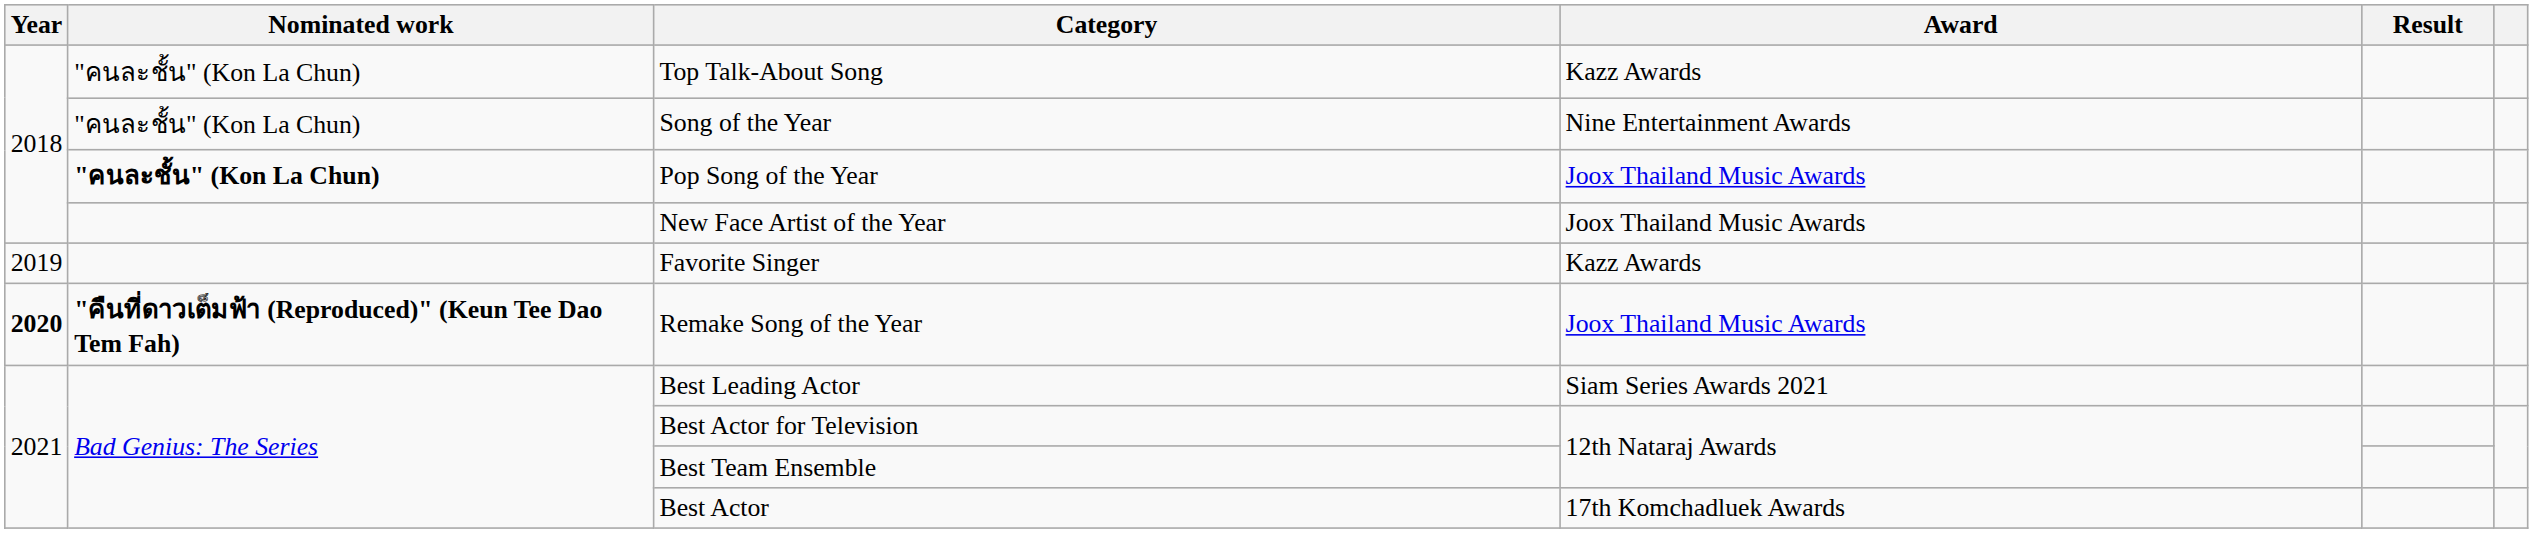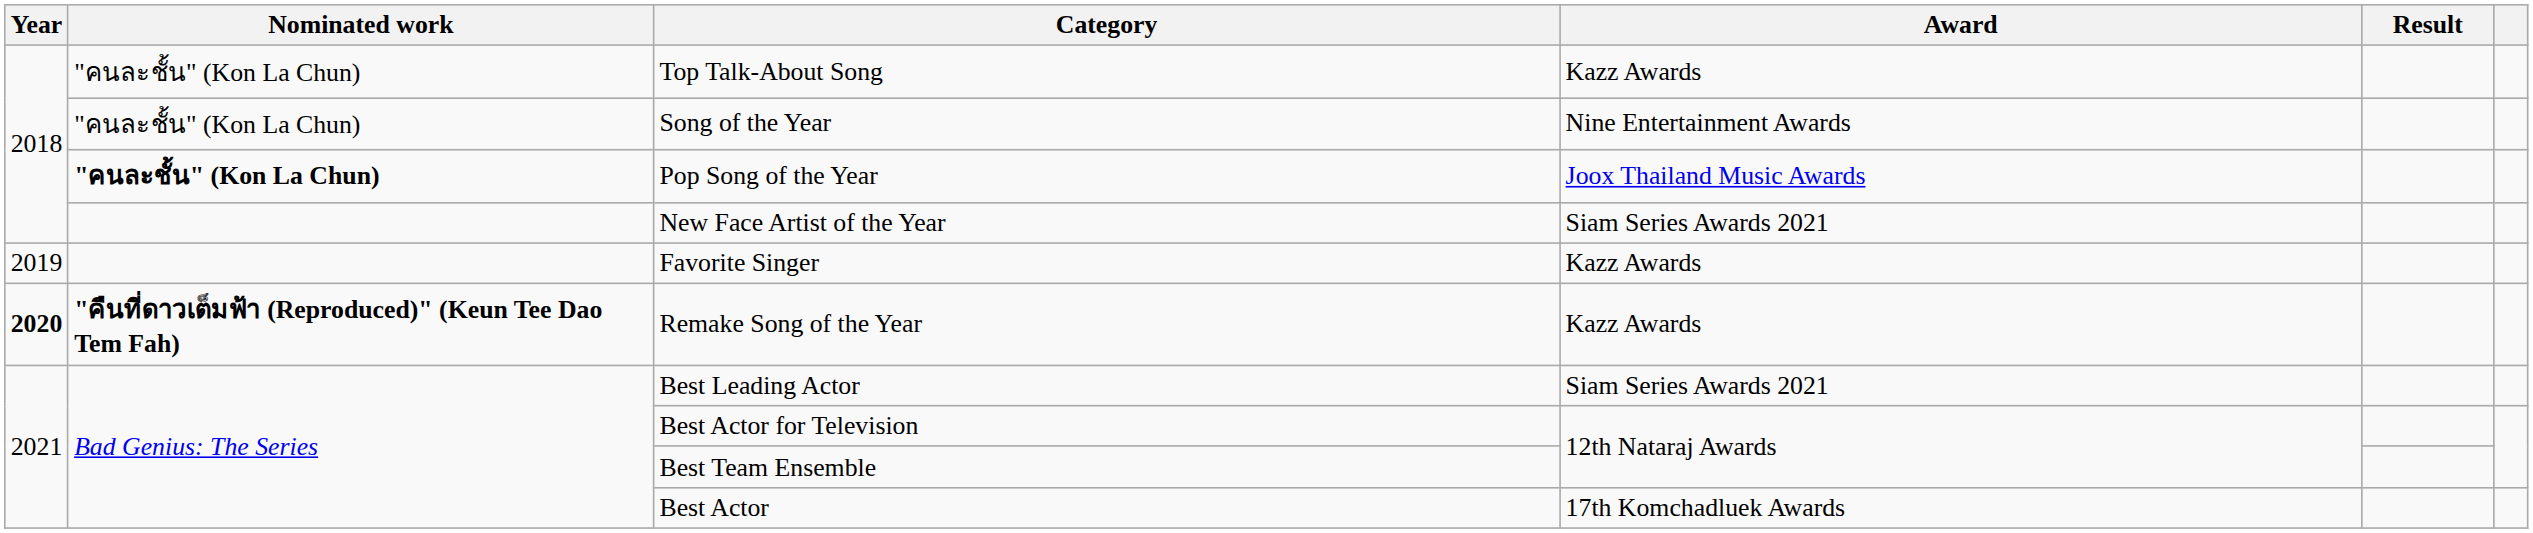 <table class="wikitable sortable">
 <tr>
 <th scope="col" style="width:1em;">Year</th>
 <th scope="col" style="width:25em;">Nominated work</th>
 <th scope="col" style="width:40em;">Category</th>
 <th scope="col" style="width:35em;">Award</th>
 <th scope="col" style="width:5em;">Result</th>
 <th scope="col" style="width:1em;"class="unsortable"></th>
 </tr>
 <tr>
 <td rowspan="4">2018</td>
 <td>"คนละชั้น" (Kon La Chun)</td>
 <td>Top Talk-About Song</td>
 <td>Kazz Awards</td>
 <td></td>
 <td style="text-align: center;"></td>
 </tr>
 <tr>
 <td>"คนละชั้น" (Kon La Chun)</td>
 <td>Song of the Year</td>
 <td>Nine Entertainment Awards</td>
 <td></td>
 <td style="text-align: center;"></td>
 </tr>
 <tr>
 <td><strong>"คนละชั้น" (Kon La Chun)</strong></td>
 <td>Pop Song of the Year</td>
 <td><a href='#'>Joox Thailand Music Awards</a></td>
 <td></td>
 <td style="text-align: center;"></td>
 </tr>
 <tr>
 <td><em></em></td>
 <td>New Face Artist of the Year</td>
-<td>Joox Thailand Music Awards</td>
+<td>Siam Series Awards 2021</td>
 <td></td>
 <td style="text-align: center;"></td>
 </tr>
 <tr>
 <td>2019</td>
 <td><em></em></td>
 <td>Favorite Singer</td>
 <td>Kazz Awards</td>
 <td></td>
 <td style="text-align: center;"></td>
 </tr>
 <tr>
 <td><strong>2020</strong></td>
 <td><strong>"คืนที่ดาวเต็มฟ้า (Reproduced)" (Keun Tee Dao Tem Fah)</strong></td>
 <td>Remake Song of the Year</td>
-<td><a href='#'>Joox Thailand Music Awards</a></td>
+<td>Kazz Awards</td>
 <td></td>
 <td style="text-align: center;"></td>
 </tr>
 <tr>
 <td rowspan="4">2021</td>
 <td rowspan="4"><em><a href='#'>Bad Genius: The Series</a></em></td>
 <td>Best Leading Actor</td>
 <td>Siam Series Awards 2021</td>
 <td></td>
 <td style="text-align: center;"></td>
 </tr>
 <tr>
 <td>Best Actor for Television</td>
 <td rowspan="2">12th Nataraj Awards</td>
 <td></td>
 <td rowspan="2" style="text-align: center;"></td>
 </tr>
 <tr>
 <td>Best Team Ensemble</td>
 <td></td>
 </tr>
 <tr>
 <td>Best Actor</td>
 <td>17th Komchadluek Awards</td>
 <td></td>
 <td style="text-align:center;"></td>
 </tr>
 </table>
